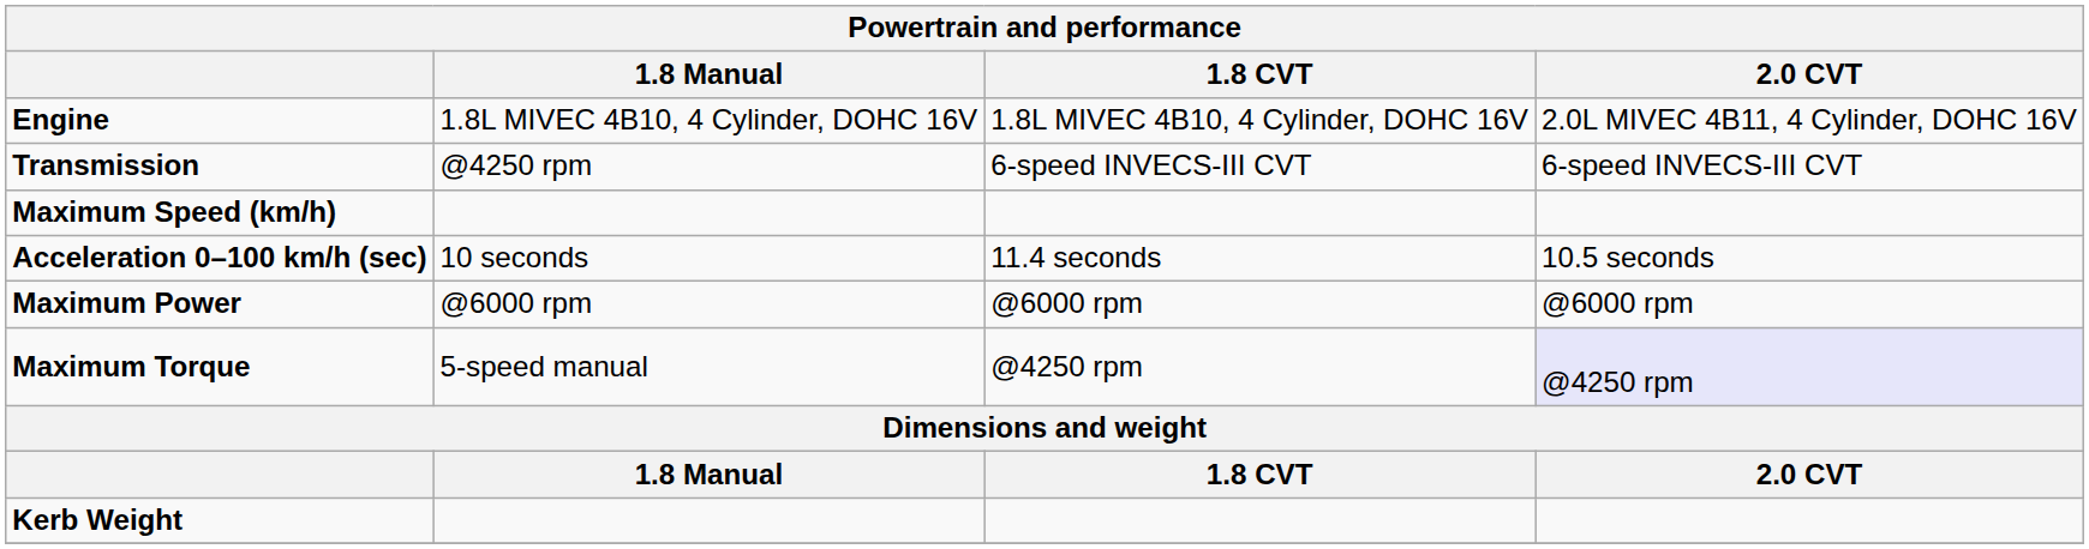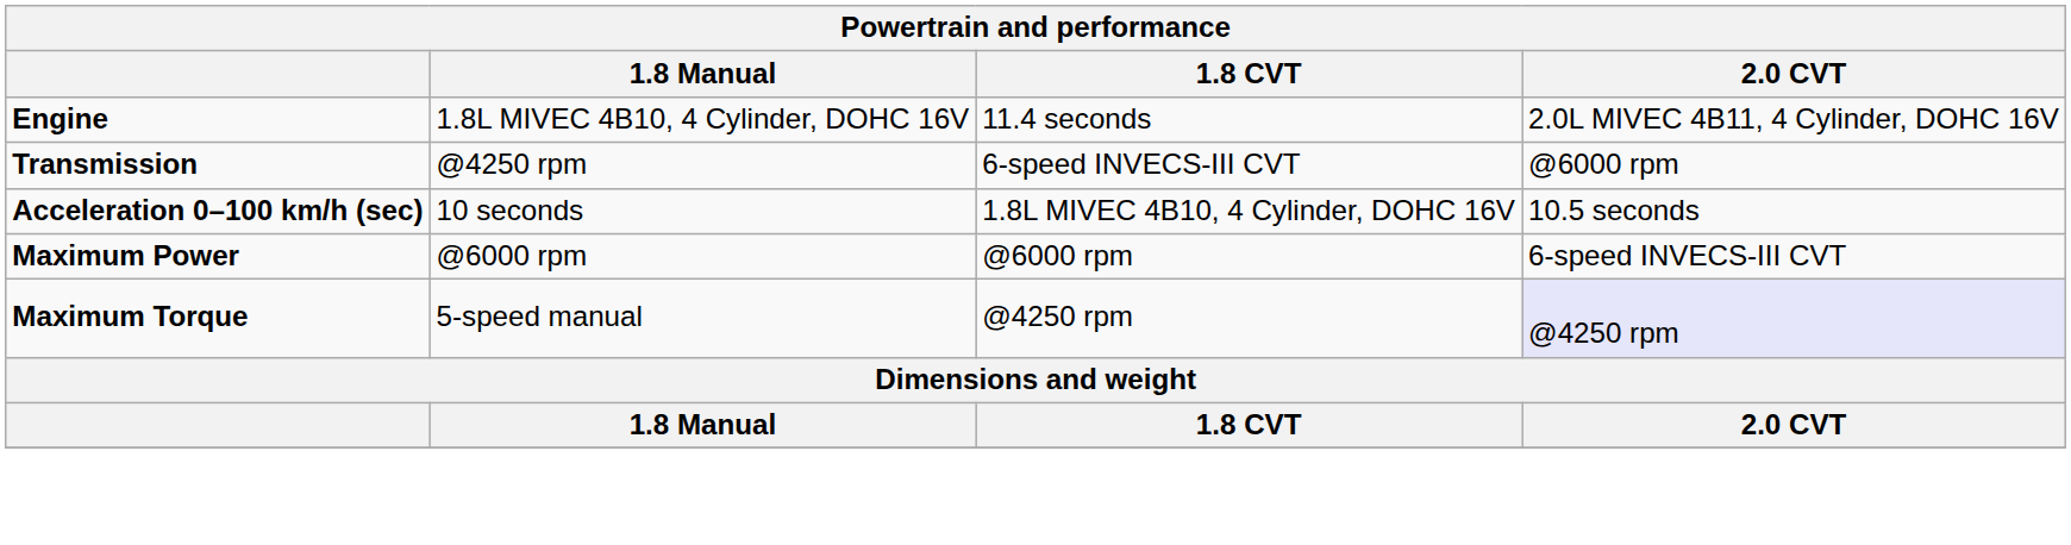 <table class="wikitable">
 <tr>
 <th colspan="4">Powertrain and performance</th>
 </tr>
 <tr>
 <th colspan="1"></th>
 <th>1.8 Manual</th>
 <th>1.8 CVT</th>
 <th>2.0 CVT</th>
 </tr>
 <tr>
 <td><strong>Engine</strong></td>
 <td>1.8L MIVEC 4B10, 4 Cylinder, DOHC 16V</td>
-<td>1.8L MIVEC 4B10, 4 Cylinder, DOHC 16V</td>
+<td>11.4 seconds</td>
 <td>2.0L MIVEC 4B11, 4 Cylinder, DOHC 16V</td>
 </tr>
 <tr>
 <td><strong>Transmission </strong></td>
 <td>@4250 rpm</td>
 <td>6-speed INVECS-III CVT</td>
-<td>6-speed INVECS-III CVT</td>
-</tr>
-<tr>
-<td><strong>Maximum Speed (km/h)</strong></td>
-<td></td>
-<td></td>
-<td></td>
+<td>@6000 rpm</td>
 </tr>
 <tr>
 <td><strong>Acceleration 0–100 km/h (sec)</strong></td>
 <td>10 seconds</td>
-<td>11.4 seconds</td>
+<td>1.8L MIVEC 4B10, 4 Cylinder, DOHC 16V</td>
 <td>10.5 seconds</td>
 </tr>
 <tr>
 <td><strong>Maximum Power</strong></td>
 <td>@6000 rpm</td>
 <td>@6000 rpm</td>
-<td>@6000 rpm</td>
+<td>6-speed INVECS-III CVT</td>
 </tr>
 <tr>
 <td><strong>Maximum Torque</strong></td>
 <td>5-speed manual</td>
 <td>@4250 rpm</td>
 <td style="background: lavender;"><br>@4250 rpm</td>
 </tr>
 <tr>
 <th colspan="4">Dimensions and weight</th>
 </tr>
 <tr>
 <th colspan="1"></th>
 <th>1.8 Manual</th>
 <th>1.8 CVT</th>
 <th>2.0 CVT</th>
 </tr>
 <tr>
-<td><strong>Kerb Weight</strong></td>
-<td></td>
-<td></td>
-<td></td>
-</tr>
-<tr>
 </tr>
 </table>
